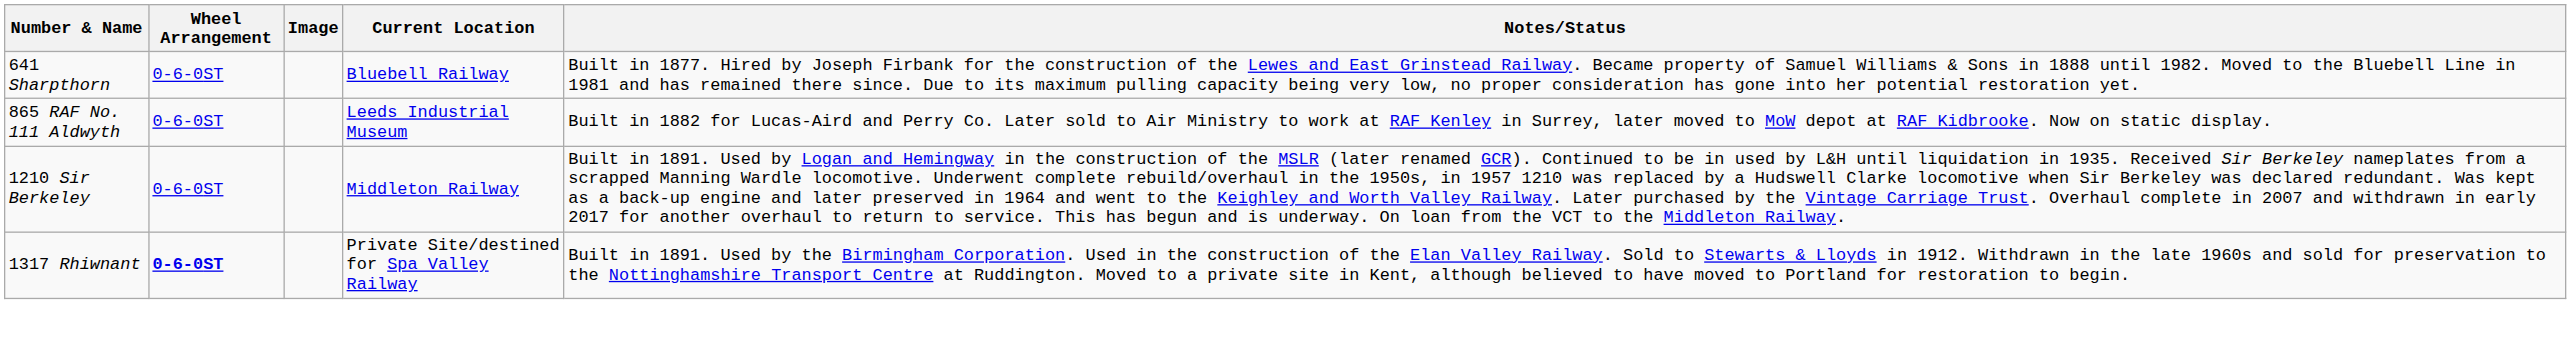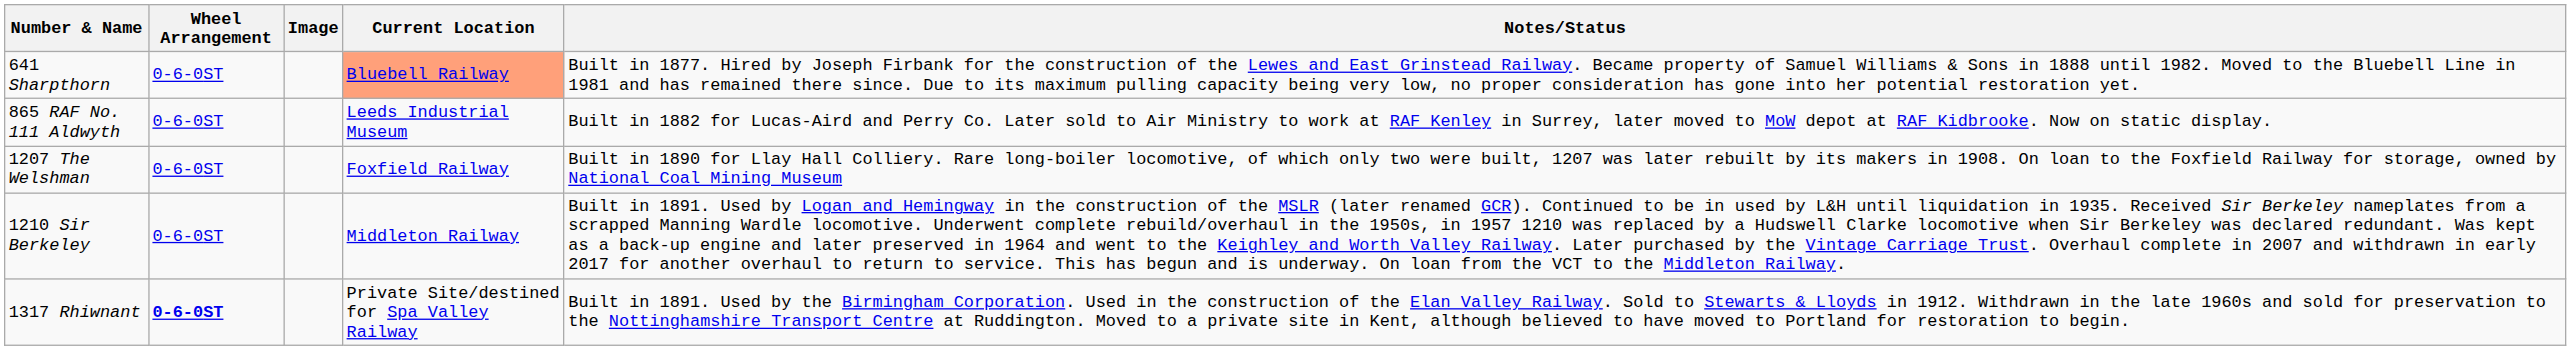 <table class="wikitable sortable">
 <tr>
 <th>Number & Name</th>
 <th>Wheel Arrangement</th>
 <th class="unsortable">Image</th>
 <th>Current Location</th>
 <th>Notes/Status</th>
 </tr>
 <tr>
 <td>641 <em>Sharpthorn</em></td>
 <td><a href='#'>0-6-0</a><a href='#'>ST</a></td>
 <td></td>
-<td><a href='#'>Bluebell Railway</a></td>
+<td style="background: lightsalmon;"><a href='#'>Bluebell Railway</a></td>
 <td>Built in 1877. Hired by Joseph Firbank for the construction of the <a href='#'>Lewes and East Grinstead Railway</a>. Became property of Samuel Williams & Sons in 1888 until 1982. Moved to the Bluebell Line in 1981 and has remained there since. Due to its maximum pulling capacity being very low, no proper consideration has gone into her potential restoration yet.</td>
 </tr>
 <tr>
 <td>865 <em>RAF No. 111 Aldwyth</em></td>
 <td><a href='#'>0-6-0</a><a href='#'>ST</a></td>
 <td></td>
 <td><a href='#'>Leeds Industrial Museum</a></td>
 <td>Built in 1882 for Lucas-Aird and Perry Co. Later sold to Air Ministry to work at <a href='#'>RAF Kenley</a> in Surrey, later moved to <a href='#'>MoW</a> depot at <a href='#'>RAF Kidbrooke</a>. Now on static display.</td>
+</tr>
+<tr>
+<td>1207 <em>The Welshman</em></td>
+<td><a href='#'>0-6-0</a><a href='#'>ST</a></td>
+<td></td>
+<td><a href='#'>Foxfield Railway</a></td>
+<td>Built in 1890 for Llay Hall Colliery. Rare long-boiler locomotive, of which only two were built, 1207 was later rebuilt by its makers in 1908. On loan to the Foxfield Railway for storage, owned by <a href='#'>National Coal Mining Museum</a></td>
 </tr>
 <tr>
 <td>1210 <em>Sir Berkeley</em></td>
 <td><a href='#'>0-6-0</a><a href='#'>ST</a></td>
 <td></td>
 <td><a href='#'>Middleton Railway</a></td>
 <td>Built in 1891. Used by <a href='#'>Logan and Hemingway</a> in the construction of the <a href='#'>MSLR</a> (later renamed <a href='#'>GCR</a>). Continued to be in used by L&H until liquidation in 1935. Received <em>Sir Berkeley</em> nameplates from a scrapped Manning Wardle locomotive. Underwent complete rebuild/overhaul in the 1950s, in 1957 1210 was replaced by a Hudswell Clarke locomotive when Sir Berkeley was declared redundant. Was kept as a back-up engine and later preserved in 1964 and went to the <a href='#'>Keighley and Worth Valley Railway</a>. Later purchased by the <a href='#'>Vintage Carriage Trust</a>. Overhaul complete in 2007 and withdrawn in early 2017 for another overhaul to return to service. This has begun and is underway. On loan from the VCT to the <a href='#'>Middleton Railway</a>.</td>
 </tr>
 <tr>
 <td>1317 <em>Rhiwnant</em></td>
 <td><strong><a href='#'>0-6-0</a><a href='#'>ST</a></strong></td>
 <td></td>
 <td>Private Site/destined for <a href='#'>Spa Valley Railway</a></td>
 <td>Built in 1891. Used by the <a href='#'>Birmingham Corporation</a>. Used in the construction of the <a href='#'>Elan Valley Railway</a>. Sold to <a href='#'>Stewarts & Lloyds</a> in 1912. Withdrawn in the late 1960s and sold for preservation to the <a href='#'>Nottinghamshire Transport Centre</a> at Ruddington. Moved to a private site in Kent, although believed to have moved to Portland for restoration to begin.</td>
 </tr>
 </table>
